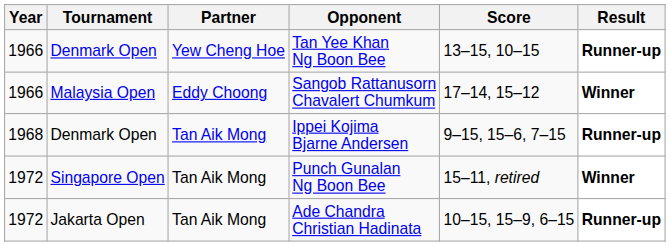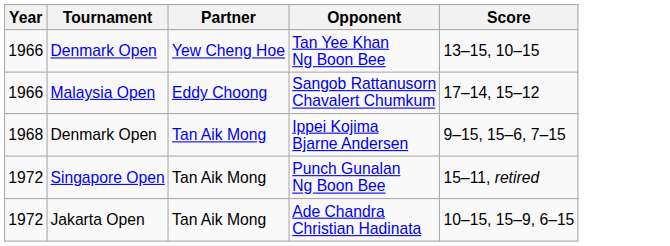 <table class="sortable wikitable" style="font-size: 90%;">
 <tr>
 <th>Year</th>
 <th>Tournament</th>
 <th>Partner</th>
 <th>Opponent</th>
 <th>Score</th>
-<th>Result</th>
 </tr>
 <tr>
 <td align="center">1966</td>
 <td><a href='#'>Denmark Open</a></td>
 <td> <a href='#'>Yew Cheng Hoe</a></td>
 <td> <a href='#'>Tan Yee Khan</a><br> <a href='#'>Ng Boon Bee</a></td>
 <td>13–15, 10–15</td>
-<td style="text-align:left; background:white"> <strong>Runner-up</strong></td>
 </tr>
 <tr>
 <td align="center">1966</td>
 <td><a href='#'>Malaysia Open</a></td>
 <td> <a href='#'>Eddy Choong</a></td>
 <td> <a href='#'>Sangob Rattanusorn</a><br> <a href='#'>Chavalert Chumkum</a></td>
 <td>17–14, 15–12</td>
-<td style="text-align:left; background:white"> <strong>Winner</strong></td>
 </tr>
 <tr>
 <td align="center">1968</td>
 <td>Denmark Open</td>
 <td> <a href='#'>Tan Aik Mong</a></td>
 <td> <a href='#'>Ippei Kojima</a><br> <a href='#'>Bjarne Andersen</a></td>
 <td>9–15, 15–6, 7–15</td>
-<td style="text-align:left; background:white"> <strong>Runner-up</strong></td>
 </tr>
 <tr>
 <td align="center">1972</td>
 <td><a href='#'>Singapore Open</a></td>
 <td> Tan Aik Mong</td>
 <td> <a href='#'>Punch Gunalan</a><br> <a href='#'>Ng Boon Bee</a></td>
 <td>15–11, <em>retired</em></td>
-<td style="text-align:left; background:white"> <strong>Winner</strong></td>
 </tr>
 <tr>
 <td align="center">1972</td>
 <td>Jakarta Open</td>
 <td> Tan Aik Mong</td>
 <td> <a href='#'>Ade Chandra</a><br> <a href='#'>Christian Hadinata</a></td>
 <td>10–15, 15–9, 6–15</td>
-<td style="text-align:left; background:white"> <strong>Runner-up</strong></td>
 </tr>
 </table>
